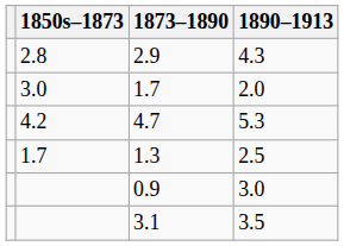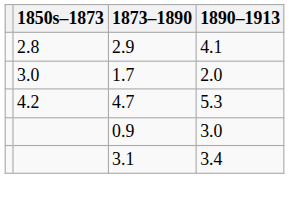 <table class="wikitable" style="margin:1em auto;">
 <tr>
 <th></th>
 <th>1850s–1873</th>
 <th>1873–1890</th>
 <th>1890–1913</th>
 </tr>
 <tr>
 <td></td>
 <td>2.8</td>
 <td>2.9</td>
-<td>4.3</td>
+<td>4.1</td>
 </tr>
 <tr>
 <td></td>
 <td>3.0</td>
 <td>1.7</td>
 <td>2.0</td>
 </tr>
 <tr>
 <td></td>
 <td>4.2</td>
 <td>4.7</td>
 <td>5.3</td>
 </tr>
 <tr>
 <td></td>
-<td>1.7</td>
-<td>1.3</td>
-<td>2.5</td>
-</tr>
-<tr>
-<td></td>
 <td></td>
 <td>0.9</td>
 <td>3.0</td>
 </tr>
 <tr>
 <td></td>
 <td></td>
 <td>3.1</td>
-<td>3.5</td>
+<td>3.4</td>
 </tr>
 </table>
